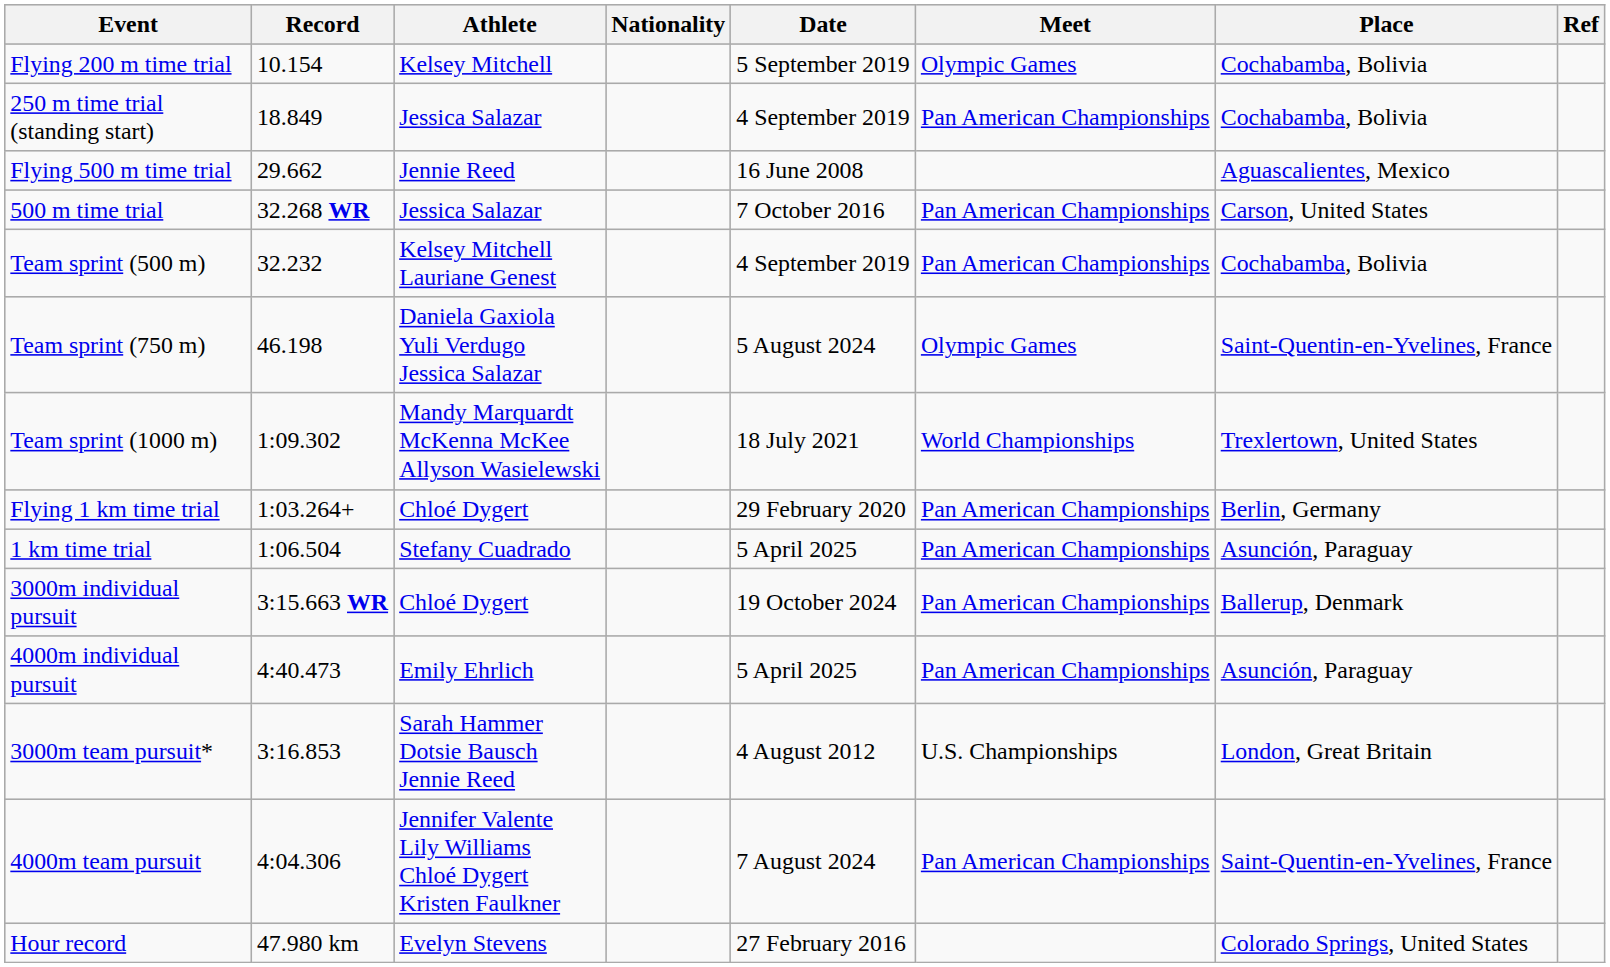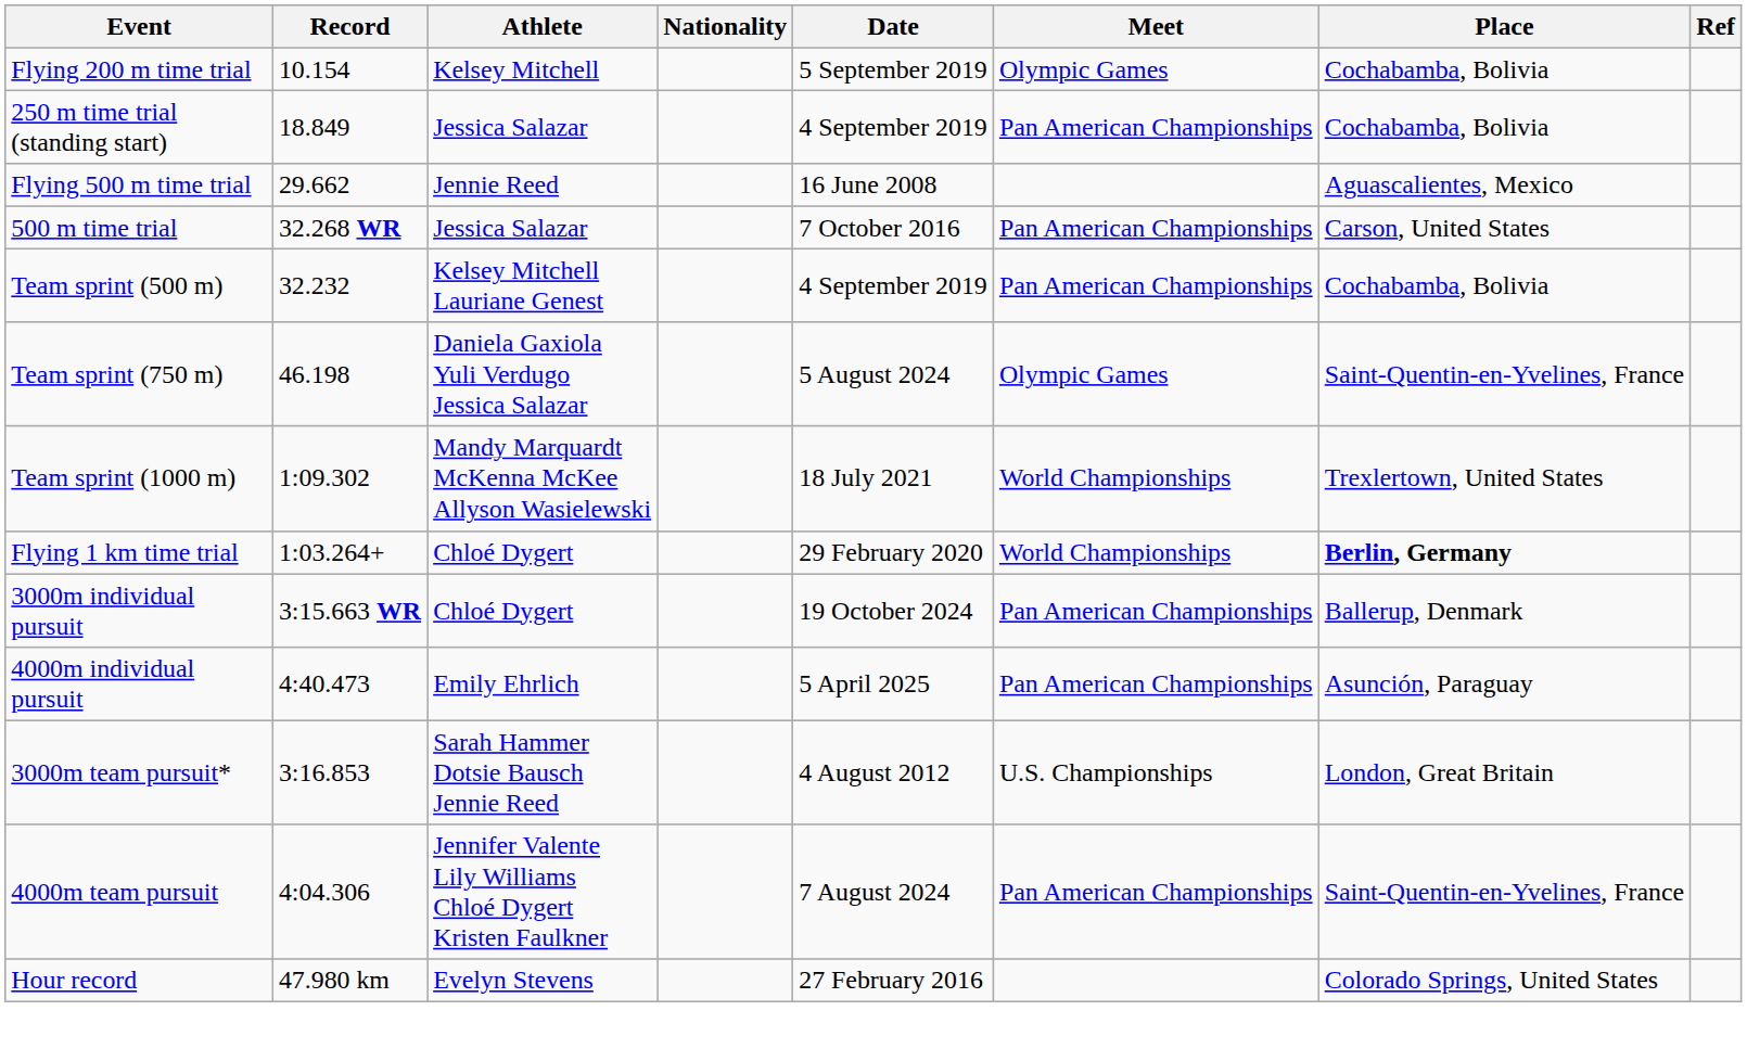 <table class="wikitable" style="font-size:95%">
 <tr>
 <th width=150>Event</th>
 <th>Record</th>
 <th>Athlete</th>
 <th>Nationality</th>
 <th>Date</th>
 <th>Meet</th>
 <th>Place</th>
 <th>Ref</th>
 </tr>
 <tr>
 <td><a href='#'>Flying 200 m time trial</a></td>
 <td>10.154</td>
 <td><a href='#'>Kelsey Mitchell</a></td>
 <td></td>
 <td>5 September 2019</td>
 <td><a href='#'>Olympic Games</a></td>
 <td><a href='#'>Cochabamba</a>, Bolivia</td>
 <td></td>
 </tr>
 <tr>
 <td><a href='#'>250 m time trial</a> (standing start)</td>
 <td>18.849</td>
 <td><a href='#'>Jessica Salazar</a></td>
 <td></td>
 <td>4 September 2019</td>
 <td><a href='#'>Pan American Championships</a></td>
 <td><a href='#'>Cochabamba</a>, Bolivia</td>
 <td></td>
 </tr>
 <tr>
 <td><a href='#'>Flying 500 m time trial</a></td>
 <td>29.662</td>
 <td><a href='#'>Jennie Reed</a></td>
 <td></td>
 <td>16 June 2008</td>
 <td></td>
 <td><a href='#'>Aguascalientes</a>, Mexico</td>
 <td></td>
 </tr>
 <tr>
 <td><a href='#'>500 m time trial</a></td>
 <td>32.268 <a href='#'><strong>WR</strong></a></td>
 <td><a href='#'>Jessica Salazar</a></td>
 <td></td>
 <td>7 October 2016</td>
 <td><a href='#'>Pan American Championships</a></td>
 <td><a href='#'>Carson</a>, United States</td>
 <td></td>
 </tr>
 <tr>
 <td><a href='#'>Team sprint</a> (500 m)</td>
 <td>32.232</td>
 <td><a href='#'>Kelsey Mitchell</a><br><a href='#'>Lauriane Genest</a></td>
 <td></td>
 <td>4 September 2019</td>
 <td><a href='#'>Pan American Championships</a></td>
 <td><a href='#'>Cochabamba</a>, Bolivia</td>
 <td></td>
 </tr>
 <tr>
 <td><a href='#'>Team sprint</a> (750 m)</td>
 <td>46.198</td>
 <td><a href='#'>Daniela Gaxiola</a><br><a href='#'>Yuli Verdugo</a><br><a href='#'>Jessica Salazar</a></td>
 <td></td>
 <td>5 August 2024</td>
 <td><a href='#'>Olympic Games</a></td>
 <td><a href='#'>Saint-Quentin-en-Yvelines</a>, France</td>
 <td></td>
 </tr>
 <tr>
 <td><a href='#'>Team sprint</a> (1000 m)</td>
 <td>1:09.302</td>
 <td><a href='#'>Mandy Marquardt</a><br><a href='#'>McKenna McKee</a><br><a href='#'>Allyson Wasielewski</a></td>
 <td></td>
 <td>18 July 2021</td>
 <td><a href='#'>World Championships</a></td>
 <td><a href='#'>Trexlertown</a>, United States</td>
 <td></td>
 </tr>
 <tr>
 <td><a href='#'>Flying 1 km time trial</a></td>
 <td>1:03.264+</td>
 <td><a href='#'>Chloé Dygert</a></td>
 <td></td>
 <td>29 February 2020</td>
-<td><a href='#'>Pan American Championships</a></td>
-<td><a href='#'>Berlin</a>, Germany</td>
-<td></td>
-</tr>
-<tr>
-<td><a href='#'>1 km time trial</a></td>
-<td>1:06.504</td>
-<td><a href='#'>Stefany Cuadrado</a></td>
-<td></td>
-<td>5 April 2025</td>
-<td><a href='#'>Pan American Championships</a></td>
-<td><a href='#'>Asunción</a>, Paraguay</td>
+<td><a href='#'>World Championships</a></td>
+<td><strong><a href='#'>Berlin</a>, Germany</strong></td>
 <td></td>
 </tr>
 <tr>
 <td><a href='#'>3000m individual pursuit</a></td>
 <td>3:15.663 <a href='#'><strong>WR</strong></a></td>
 <td><a href='#'>Chloé Dygert</a></td>
 <td></td>
 <td>19 October 2024</td>
 <td><a href='#'>Pan American Championships</a></td>
 <td><a href='#'>Ballerup</a>, Denmark</td>
 <td></td>
 </tr>
 <tr>
 <td><a href='#'>4000m individual pursuit</a></td>
 <td>4:40.473</td>
 <td><a href='#'>Emily Ehrlich</a></td>
 <td></td>
 <td>5 April 2025</td>
 <td><a href='#'>Pan American Championships</a></td>
 <td><a href='#'>Asunción</a>, Paraguay</td>
 <td></td>
 </tr>
 <tr>
 <td><a href='#'>3000m team pursuit</a>*</td>
 <td>3:16.853</td>
 <td><a href='#'>Sarah Hammer</a><br><a href='#'>Dotsie Bausch</a><br><a href='#'>Jennie Reed</a></td>
 <td></td>
 <td>4 August 2012</td>
 <td>U.S. Championships</td>
 <td><a href='#'>London</a>, Great Britain</td>
 <td></td>
 </tr>
 <tr>
 <td><a href='#'>4000m team pursuit</a></td>
 <td>4:04.306</td>
 <td><a href='#'>Jennifer Valente</a><br><a href='#'>Lily Williams</a><br><a href='#'>Chloé Dygert</a><br><a href='#'>Kristen Faulkner</a></td>
 <td></td>
 <td>7 August 2024</td>
 <td><a href='#'>Pan American Championships</a></td>
 <td><a href='#'>Saint-Quentin-en-Yvelines</a>, France</td>
 <td></td>
 </tr>
 <tr>
 <td><a href='#'>Hour record</a></td>
 <td>47.980 km</td>
 <td><a href='#'>Evelyn Stevens</a></td>
 <td></td>
 <td>27 February 2016</td>
 <td></td>
 <td><a href='#'>Colorado Springs</a>, United States</td>
 <td></td>
 </tr>
 </table>
